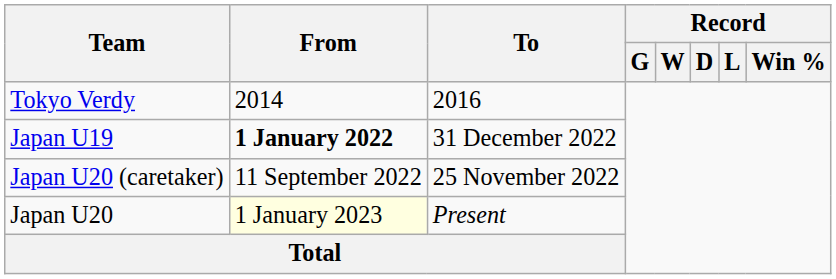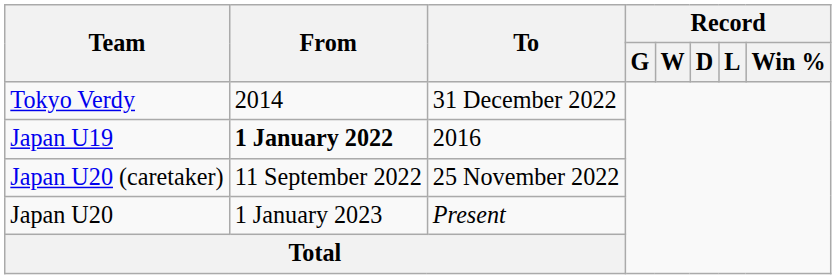 <table class="wikitable" style="text-align: center">
 <tr>
 <th rowspan="2">Team</th>
 <th rowspan="2">From</th>
 <th rowspan="2">To</th>
 <th colspan="5">Record</th>
 </tr>
 <tr>
 <th>G</th>
 <th>W</th>
 <th>D</th>
 <th>L</th>
 <th>Win %</th>
 </tr>
 <tr>
 <td align="left"><a href='#'>Tokyo Verdy</a></td>
 <td align="left">2014</td>
-<td align="left">2016<br></td>
+<td align="left">31 December 2022<br></td>
 </tr>
 <tr>
 <td align="left"><a href='#'>Japan U19</a></td>
 <td align="left"><strong>1 January 2022</strong></td>
-<td align="left">31 December 2022<br></td>
+<td align="left">2016<br></td>
 </tr>
 <tr>
 <td align="left"><a href='#'>Japan U20</a> (caretaker)</td>
 <td align="left">11 September 2022</td>
 <td align="left">25 November 2022<br></td>
 </tr>
 <tr>
 <td align="left">Japan U20</td>
-<td align="left" style="background: lightyellow;">1 January 2023</td>
+<td align="left">1 January 2023</td>
 <td align="left"><em>Present</em><br></td>
 </tr>
 <tr>
 <th colspan="3">Total<br></th>
 </tr>
 </table>
